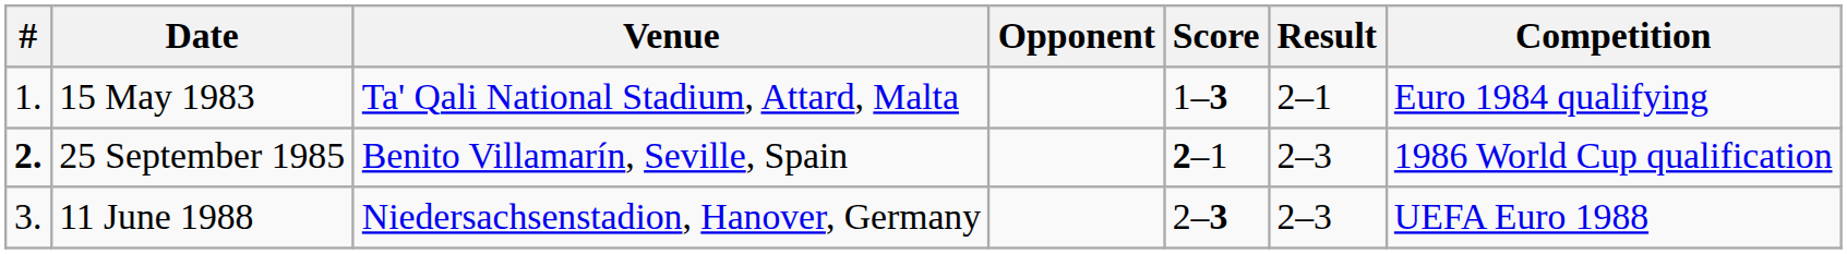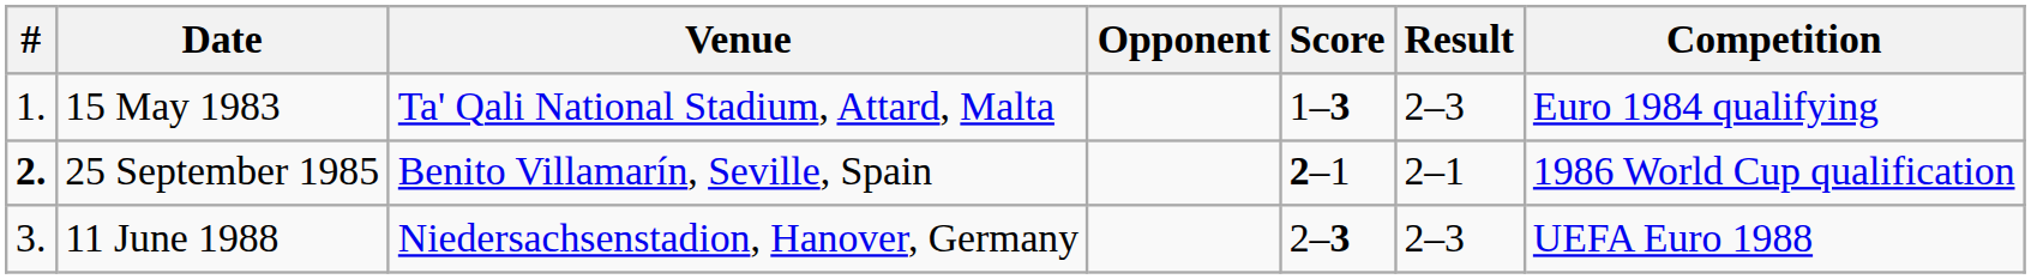 <table class="wikitable" style="font-size:90%">
 <tr>
 <th>#</th>
 <th>Date</th>
 <th>Venue</th>
 <th>Opponent</th>
 <th>Score</th>
 <th>Result</th>
 <th>Competition</th>
 </tr>
 <tr>
 <td>1.</td>
 <td>15 May 1983</td>
 <td><a href='#'>Ta' Qali National Stadium</a>, <a href='#'>Attard</a>, <a href='#'>Malta</a></td>
 <td></td>
 <td>1–<strong>3</strong></td>
-<td>2–1</td>
+<td>2–3</td>
 <td><a href='#'>Euro 1984 qualifying</a></td>
 </tr>
 <tr>
 <td><strong>2.</strong></td>
 <td>25 September 1985</td>
 <td><a href='#'>Benito Villamarín</a>, <a href='#'>Seville</a>, Spain</td>
 <td></td>
 <td><strong>2</strong>–1</td>
-<td>2–3</td>
+<td>2–1</td>
 <td><a href='#'>1986 World Cup qualification</a></td>
 </tr>
 <tr>
 <td>3.</td>
 <td>11 June 1988</td>
 <td><a href='#'>Niedersachsenstadion</a>, <a href='#'>Hanover</a>, Germany</td>
 <td></td>
 <td>2–<strong>3</strong></td>
 <td>2–3</td>
 <td><a href='#'>UEFA Euro 1988</a></td>
 </tr>
 </table>
